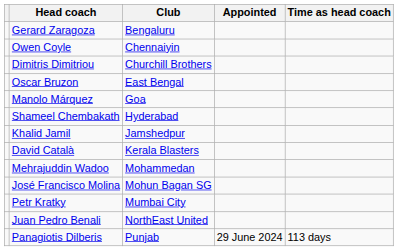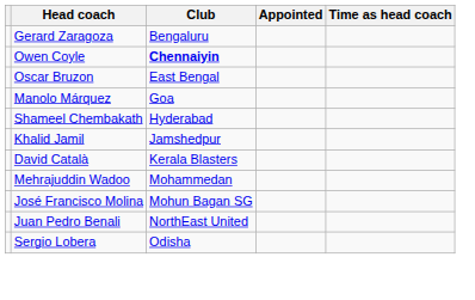 <table class="wikitable sortable">
 <tr>
 <th></th>
 <th>Head coach</th>
 <th>Club</th>
 <th>Appointed</th>
 <th>Time as head coach</th>
 </tr>
 <tr>
 <td></td>
 <td><a href='#'>Gerard Zaragoza</a></td>
 <td><a href='#'>Bengaluru</a></td>
 <td></td>
 <td></td>
 </tr>
 <tr>
 <td></td>
 <td><a href='#'>Owen Coyle</a></td>
-<td><a href='#'>Chennaiyin</a></td>
-<td></td>
-<td></td>
-</tr>
-<tr>
-<td></td>
-<td><a href='#'>Dimitris Dimitriou</a></td>
-<td><a href='#'>Churchill Brothers</a></td>
+<td><strong><a href='#'>Chennaiyin</a></strong></td>
 <td></td>
 <td></td>
 </tr>
 <tr>
 <td></td>
 <td><a href='#'>Oscar Bruzon</a></td>
 <td><a href='#'>East Bengal</a></td>
 <td></td>
 <td></td>
 </tr>
 <tr>
 <td></td>
 <td><a href='#'>Manolo Márquez</a></td>
 <td><a href='#'>Goa</a></td>
 <td></td>
 <td></td>
 </tr>
 <tr>
 <td></td>
 <td><a href='#'>Shameel Chembakath</a></td>
 <td><a href='#'>Hyderabad</a></td>
 <td></td>
 <td></td>
 </tr>
 <tr>
 <td></td>
 <td><a href='#'>Khalid Jamil</a></td>
 <td><a href='#'>Jamshedpur</a></td>
 <td></td>
 <td></td>
 </tr>
 <tr>
 <td></td>
 <td><a href='#'>David Català</a></td>
 <td><a href='#'>Kerala Blasters</a></td>
 <td></td>
 <td></td>
 </tr>
 <tr>
 <td></td>
 <td><a href='#'>Mehrajuddin Wadoo</a></td>
 <td><a href='#'>Mohammedan</a></td>
 <td></td>
 <td></td>
 </tr>
 <tr>
 <td></td>
 <td><a href='#'>José Francisco Molina</a></td>
 <td><a href='#'>Mohun Bagan SG</a></td>
 <td></td>
 <td></td>
 </tr>
 <tr>
 <td></td>
-<td><a href='#'>Petr Kratky</a></td>
-<td><a href='#'>Mumbai City</a></td>
-<td></td>
-<td></td>
-</tr>
-<tr>
-<td></td>
 <td><a href='#'>Juan Pedro Benali</a></td>
 <td><a href='#'>NorthEast United</a></td>
 <td></td>
 <td></td>
 </tr>
 <tr>
 <td></td>
-<td><a href='#'>Panagiotis Dilberis</a></td>
-<td><a href='#'>Punjab</a></td>
-<td>29 June 2024</td>
-<td>113 days</td>
+<td><a href='#'>Sergio Lobera</a></td>
+<td><a href='#'>Odisha</a></td>
+<td></td>
+<td></td>
 </tr>
 </table>
